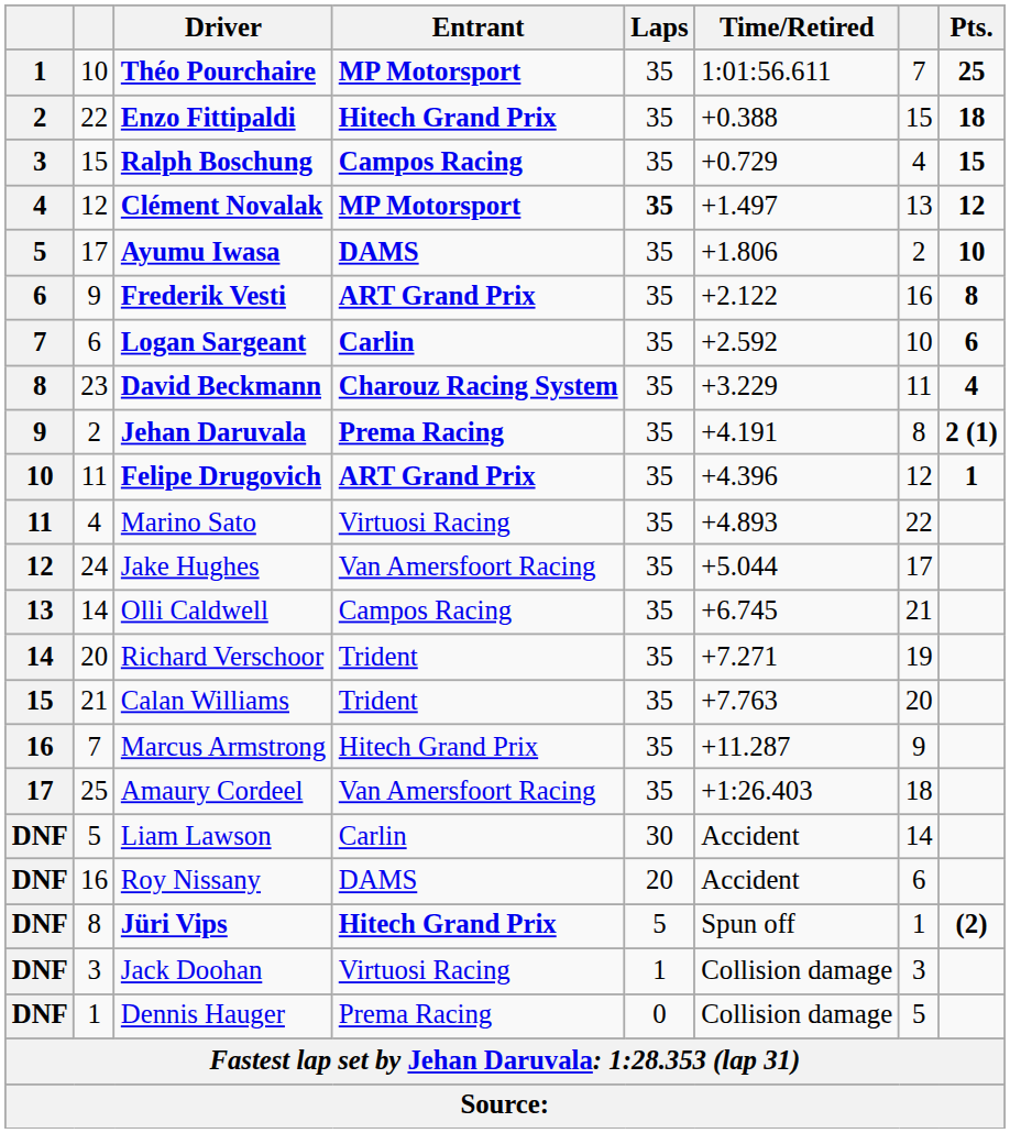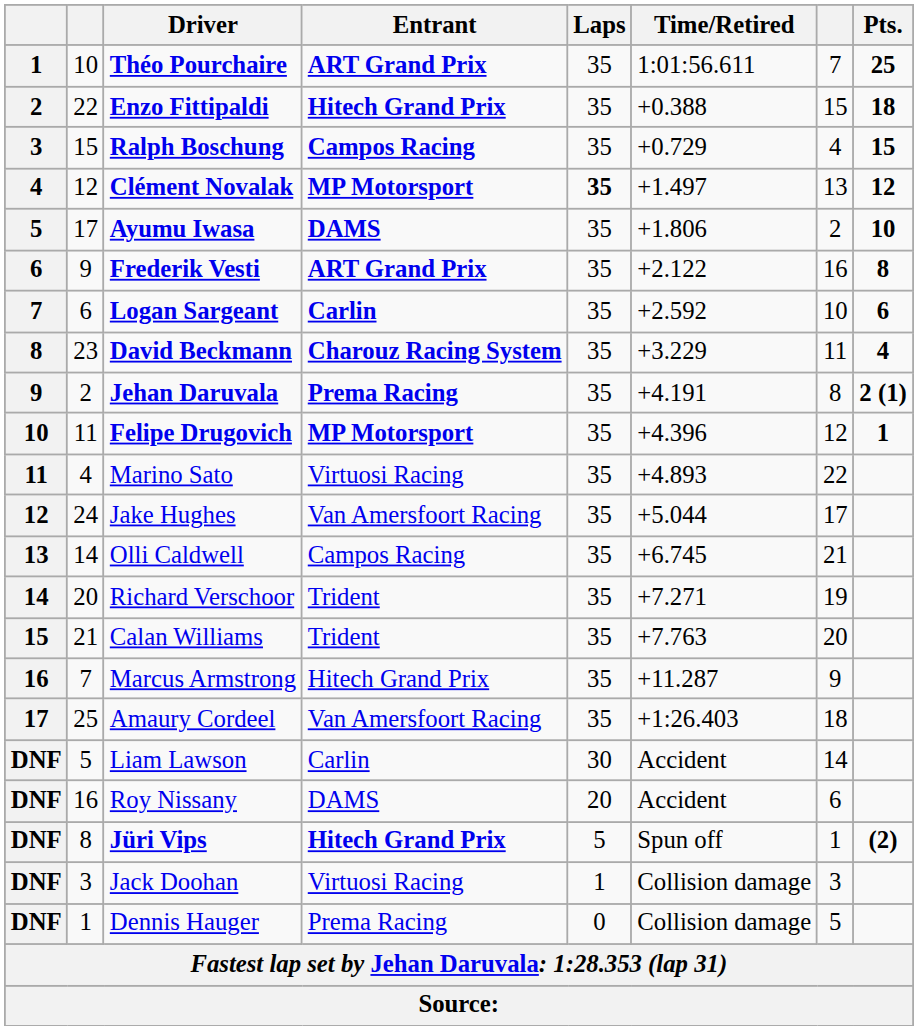 <table class="wikitable" style="font-size:85%">
 <tr>
 <th scope="col"></th>
 <th scope="col"></th>
 <th scope="col">Driver</th>
 <th scope="col">Entrant</th>
 <th scope="col">Laps</th>
 <th scope="col">Time/Retired</th>
 <th scope="col"></th>
 <th scope="col">Pts.</th>
 </tr>
 <tr>
 <th>1</th>
 <td align="center">10</td>
 <td> <strong><a href='#'>Théo Pourchaire</a></strong></td>
-<td><strong><a href='#'>MP Motorsport</a></strong></td>
+<td><strong><a href='#'>ART Grand Prix</a></strong></td>
 <td align="center">35</td>
 <td>1:01:56.611</td>
 <td align="center">7</td>
 <td align="center"><strong>25</strong></td>
 </tr>
 <tr>
 <th>2</th>
 <td align="center">22</td>
 <td> <strong><a href='#'>Enzo Fittipaldi</a></strong></td>
 <td><strong><a href='#'>Hitech Grand Prix</a></strong></td>
 <td align="center">35</td>
 <td>+0.388</td>
 <td align="center">15</td>
 <td align="center"><strong>18</strong></td>
 </tr>
 <tr>
 <th>3</th>
 <td align="center">15</td>
 <td> <strong><a href='#'>Ralph Boschung</a></strong></td>
 <td><strong><a href='#'>Campos Racing</a></strong></td>
 <td align="center">35</td>
 <td>+0.729</td>
 <td align="center">4</td>
 <td align="center"><strong>15</strong></td>
 </tr>
 <tr>
 <th>4</th>
 <td align="center">12</td>
 <td> <strong><a href='#'>Clément Novalak</a></strong></td>
 <td><strong><a href='#'>MP Motorsport</a></strong></td>
 <td align="center"><strong>35</strong></td>
 <td>+1.497</td>
 <td align="center">13</td>
 <td align="center"><strong>12</strong></td>
 </tr>
 <tr>
 <th>5</th>
 <td align="center">17</td>
 <td> <strong><a href='#'>Ayumu Iwasa</a></strong></td>
 <td><strong><a href='#'>DAMS</a></strong></td>
 <td align="center">35</td>
 <td>+1.806</td>
 <td align="center">2</td>
 <td align="center"><strong>10</strong></td>
 </tr>
 <tr>
 <th>6</th>
 <td align="center">9</td>
 <td> <strong><a href='#'>Frederik Vesti</a></strong></td>
 <td><strong><a href='#'>ART Grand Prix</a></strong></td>
 <td align="center">35</td>
 <td>+2.122</td>
 <td align="center">16</td>
 <td align="center"><strong>8</strong></td>
 </tr>
 <tr>
 <th>7</th>
 <td align="center">6</td>
 <td> <strong><a href='#'>Logan Sargeant</a></strong></td>
 <td><strong><a href='#'>Carlin</a></strong></td>
 <td align="center">35</td>
 <td>+2.592</td>
 <td align="center">10</td>
 <td align="center"><strong>6</strong></td>
 </tr>
 <tr>
 <th>8</th>
 <td align="center">23</td>
 <td> <strong><a href='#'>David Beckmann</a></strong></td>
 <td><strong><a href='#'>Charouz Racing System</a></strong></td>
 <td align="center">35</td>
 <td>+3.229</td>
 <td align="center">11</td>
 <td align="center"><strong>4</strong></td>
 </tr>
 <tr>
 <th>9</th>
 <td align="center">2</td>
 <td> <strong><a href='#'>Jehan Daruvala</a></strong></td>
 <td><strong><a href='#'>Prema Racing</a></strong></td>
 <td align="center">35</td>
 <td>+4.191</td>
 <td align="center">8</td>
 <td align="center"><strong>2 (1)</strong></td>
 </tr>
 <tr>
 <th>10</th>
 <td align="center">11</td>
 <td> <strong><a href='#'>Felipe Drugovich</a></strong></td>
-<td><strong><a href='#'>ART Grand Prix</a></strong></td>
+<td><strong><a href='#'>MP Motorsport</a></strong></td>
 <td align="center">35</td>
 <td>+4.396</td>
 <td align="center">12</td>
 <td align="center"><strong>1</strong></td>
 </tr>
 <tr>
 <th>11</th>
 <td align="center">4</td>
 <td> <a href='#'>Marino Sato</a></td>
 <td><a href='#'>Virtuosi Racing</a></td>
 <td align="center">35</td>
 <td>+4.893</td>
 <td align="center">22</td>
 <td></td>
 </tr>
 <tr>
 <th>12</th>
 <td align="center">24</td>
 <td> <a href='#'>Jake Hughes</a></td>
 <td><a href='#'>Van Amersfoort Racing</a></td>
 <td align="center">35</td>
 <td>+5.044</td>
 <td align="center">17</td>
 <td></td>
 </tr>
 <tr>
 <th>13</th>
 <td align="center">14</td>
 <td> <a href='#'>Olli Caldwell</a></td>
 <td><a href='#'>Campos Racing</a></td>
 <td align="center">35</td>
 <td>+6.745</td>
 <td align="center">21</td>
 <td></td>
 </tr>
 <tr>
 <th>14</th>
 <td align="center">20</td>
 <td> <a href='#'>Richard Verschoor</a></td>
 <td><a href='#'>Trident</a></td>
 <td align="center">35</td>
 <td>+7.271</td>
 <td align="center">19</td>
 <td align="center"></td>
 </tr>
 <tr>
 <th>15</th>
 <td align="center">21</td>
 <td> <a href='#'>Calan Williams</a></td>
 <td><a href='#'>Trident</a></td>
 <td align="center">35</td>
 <td>+7.763</td>
 <td align="center">20</td>
 <td></td>
 </tr>
 <tr>
 <th>16</th>
 <td align="center">7</td>
 <td> <a href='#'>Marcus Armstrong</a></td>
 <td><a href='#'>Hitech Grand Prix</a></td>
 <td align="center">35</td>
 <td>+11.287</td>
 <td align="center">9</td>
 <td align="center"></td>
 </tr>
 <tr>
 <th>17</th>
 <td align="center">25</td>
 <td> <a href='#'>Amaury Cordeel</a></td>
 <td><a href='#'>Van Amersfoort Racing</a></td>
 <td align="center">35</td>
 <td>+1:26.403</td>
 <td align="center">18</td>
 <td></td>
 </tr>
 <tr>
 <th>DNF</th>
 <td align="center">5</td>
 <td> <a href='#'>Liam Lawson</a></td>
 <td><a href='#'>Carlin</a></td>
 <td align="center">30</td>
 <td>Accident</td>
 <td align="center">14</td>
 <td align="center"></td>
 </tr>
 <tr>
 <th>DNF</th>
 <td align="center">16</td>
 <td> <a href='#'>Roy Nissany</a></td>
 <td><a href='#'>DAMS</a></td>
 <td align="center">20</td>
 <td>Accident</td>
 <td align="center">6</td>
 <td align="center"></td>
 </tr>
 <tr>
 <th>DNF</th>
 <td align="center">8</td>
 <td> <strong><a href='#'>Jüri Vips</a></strong></td>
 <td><strong><a href='#'>Hitech Grand Prix</a></strong></td>
 <td align="center">5</td>
 <td>Spun off</td>
 <td align="center">1</td>
 <td align="center"><strong>(2)</strong></td>
 </tr>
 <tr>
 <th>DNF</th>
 <td align="center">3</td>
 <td> <a href='#'>Jack Doohan</a></td>
 <td><a href='#'>Virtuosi Racing</a></td>
 <td align="center">1</td>
 <td>Collision damage</td>
 <td align="center">3</td>
 <td align="center"></td>
 </tr>
 <tr>
 <th>DNF</th>
 <td align="center">1</td>
 <td> <a href='#'>Dennis Hauger</a></td>
 <td><a href='#'>Prema Racing</a></td>
 <td align="center">0</td>
 <td>Collision damage</td>
 <td align="center">5</td>
 <td align="center"></td>
 </tr>
 <tr>
 <th colspan="8"><em>Fastest lap set by</em> <strong> <a href='#'>Jehan Daruvala</a><strong><em>: 1:28.353 (lap 31)<em></th>
 </tr>
 <tr>
 <th colspan="8">Source:</th>
 </tr>
 </table>
